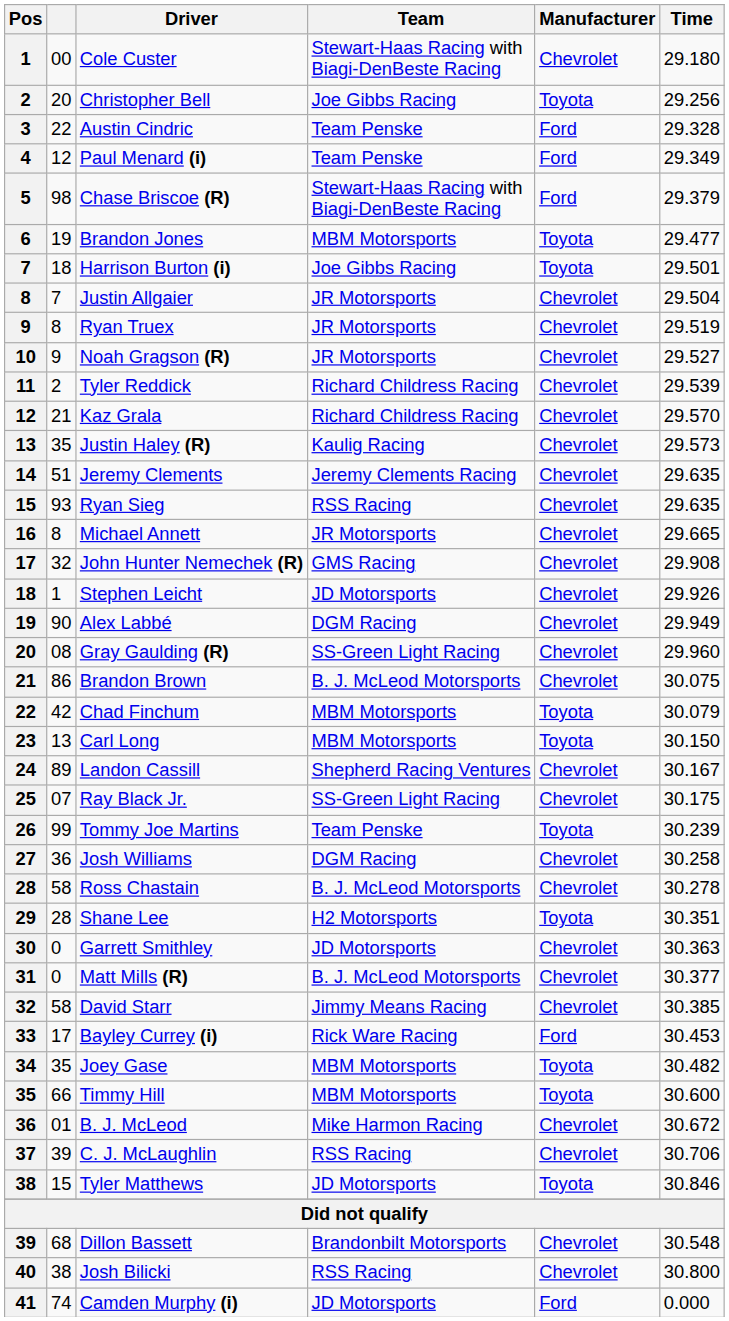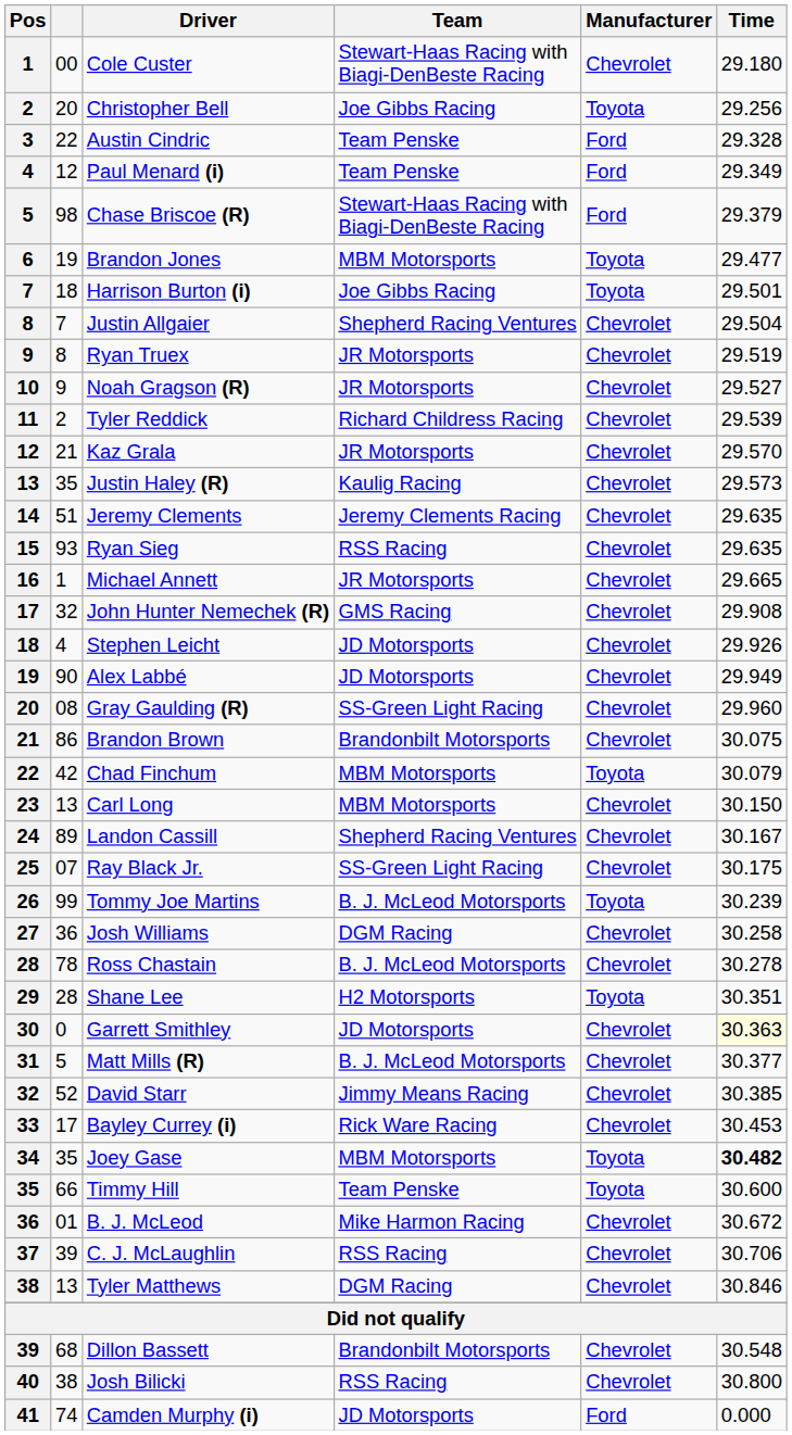 <table class="wikitable" style="font-size:98%">
 <tr>
 <th>Pos</th>
 <th></th>
 <th>Driver</th>
 <th>Team</th>
 <th>Manufacturer</th>
 <th>Time</th>
 </tr>
 <tr>
 <th>1</th>
 <td>00</td>
 <td><a href='#'>Cole Custer</a></td>
 <td><a href='#'>Stewart-Haas Racing</a> with <br> <a href='#'>Biagi-DenBeste Racing</a></td>
 <td><a href='#'>Chevrolet</a></td>
 <td>29.180</td>
 </tr>
 <tr>
 <th>2</th>
 <td>20</td>
 <td><a href='#'>Christopher Bell</a></td>
 <td><a href='#'>Joe Gibbs Racing</a></td>
 <td><a href='#'>Toyota</a></td>
 <td>29.256</td>
 </tr>
 <tr>
 <th>3</th>
 <td>22</td>
 <td><a href='#'>Austin Cindric</a></td>
 <td><a href='#'>Team Penske</a></td>
 <td><a href='#'>Ford</a></td>
 <td>29.328</td>
 </tr>
 <tr>
 <th>4</th>
 <td>12</td>
 <td><a href='#'>Paul Menard</a> <strong>(i)</strong></td>
 <td><a href='#'>Team Penske</a></td>
 <td><a href='#'>Ford</a></td>
 <td>29.349</td>
 </tr>
 <tr>
 <th>5</th>
 <td>98</td>
 <td><a href='#'>Chase Briscoe</a> <strong>(R)</strong></td>
 <td><a href='#'>Stewart-Haas Racing</a> with <br> <a href='#'>Biagi-DenBeste Racing</a></td>
 <td><a href='#'>Ford</a></td>
 <td>29.379</td>
 </tr>
 <tr>
 <th>6</th>
 <td>19</td>
 <td><a href='#'>Brandon Jones</a></td>
 <td><a href='#'>MBM Motorsports</a></td>
 <td><a href='#'>Toyota</a></td>
 <td>29.477</td>
 </tr>
 <tr>
 <th>7</th>
 <td>18</td>
 <td><a href='#'>Harrison Burton</a> <strong>(i)</strong></td>
 <td><a href='#'>Joe Gibbs Racing</a></td>
 <td><a href='#'>Toyota</a></td>
 <td>29.501</td>
 </tr>
 <tr>
 <th>8</th>
 <td>7</td>
 <td><a href='#'>Justin Allgaier</a></td>
-<td><a href='#'>JR Motorsports</a></td>
+<td><a href='#'>Shepherd Racing Ventures</a></td>
 <td><a href='#'>Chevrolet</a></td>
 <td>29.504</td>
 </tr>
 <tr>
 <th>9</th>
 <td>8</td>
 <td><a href='#'>Ryan Truex</a></td>
 <td><a href='#'>JR Motorsports</a></td>
 <td><a href='#'>Chevrolet</a></td>
 <td>29.519</td>
 </tr>
 <tr>
 <th>10</th>
 <td>9</td>
 <td><a href='#'>Noah Gragson</a> <strong>(R)</strong></td>
 <td><a href='#'>JR Motorsports</a></td>
 <td><a href='#'>Chevrolet</a></td>
 <td>29.527</td>
 </tr>
 <tr>
 <th>11</th>
 <td>2</td>
 <td><a href='#'>Tyler Reddick</a></td>
 <td><a href='#'>Richard Childress Racing</a></td>
 <td><a href='#'>Chevrolet</a></td>
 <td>29.539</td>
 </tr>
 <tr>
 <th>12</th>
 <td>21</td>
 <td><a href='#'>Kaz Grala</a></td>
-<td><a href='#'>Richard Childress Racing</a></td>
+<td><a href='#'>JR Motorsports</a></td>
 <td><a href='#'>Chevrolet</a></td>
 <td>29.570</td>
 </tr>
 <tr>
 <th>13</th>
 <td>35</td>
 <td><a href='#'>Justin Haley</a> <strong>(R)</strong></td>
 <td><a href='#'>Kaulig Racing</a></td>
 <td><a href='#'>Chevrolet</a></td>
 <td>29.573</td>
 </tr>
 <tr>
 <th>14</th>
 <td>51</td>
 <td><a href='#'>Jeremy Clements</a></td>
 <td><a href='#'>Jeremy Clements Racing</a></td>
 <td><a href='#'>Chevrolet</a></td>
 <td>29.635</td>
 </tr>
 <tr>
 <th>15</th>
 <td>93</td>
 <td><a href='#'>Ryan Sieg</a></td>
 <td><a href='#'>RSS Racing</a></td>
 <td><a href='#'>Chevrolet</a></td>
 <td>29.635</td>
 </tr>
 <tr>
 <th>16</th>
-<td>8</td>
+<td>1</td>
 <td><a href='#'>Michael Annett</a></td>
 <td><a href='#'>JR Motorsports</a></td>
 <td><a href='#'>Chevrolet</a></td>
 <td>29.665</td>
 </tr>
 <tr>
 <th>17</th>
 <td>32</td>
 <td><a href='#'>John Hunter Nemechek</a> <strong>(R)</strong></td>
 <td><a href='#'>GMS Racing</a></td>
 <td><a href='#'>Chevrolet</a></td>
 <td>29.908</td>
 </tr>
 <tr>
 <th>18</th>
-<td>1</td>
+<td>4</td>
 <td><a href='#'>Stephen Leicht</a></td>
 <td><a href='#'>JD Motorsports</a></td>
 <td><a href='#'>Chevrolet</a></td>
 <td>29.926</td>
 </tr>
 <tr>
 <th>19</th>
 <td>90</td>
 <td><a href='#'>Alex Labbé</a></td>
-<td><a href='#'>DGM Racing</a></td>
+<td><a href='#'>JD Motorsports</a></td>
 <td><a href='#'>Chevrolet</a></td>
 <td>29.949</td>
 </tr>
 <tr>
 <th>20</th>
 <td>08</td>
 <td><a href='#'>Gray Gaulding</a> <strong>(R)</strong></td>
 <td><a href='#'>SS-Green Light Racing</a></td>
 <td><a href='#'>Chevrolet</a></td>
 <td>29.960</td>
 </tr>
 <tr>
 <th>21</th>
 <td>86</td>
 <td><a href='#'>Brandon Brown</a></td>
-<td><a href='#'>B. J. McLeod Motorsports</a></td>
+<td><a href='#'>Brandonbilt Motorsports</a></td>
 <td><a href='#'>Chevrolet</a></td>
 <td>30.075</td>
 </tr>
 <tr>
 <th>22</th>
 <td>42</td>
 <td><a href='#'>Chad Finchum</a></td>
 <td><a href='#'>MBM Motorsports</a></td>
 <td><a href='#'>Toyota</a></td>
 <td>30.079</td>
 </tr>
 <tr>
 <th>23</th>
 <td>13</td>
 <td><a href='#'>Carl Long</a></td>
 <td><a href='#'>MBM Motorsports</a></td>
-<td><a href='#'>Toyota</a></td>
+<td><a href='#'>Chevrolet</a></td>
 <td>30.150</td>
 </tr>
 <tr>
 <th>24</th>
 <td>89</td>
 <td><a href='#'>Landon Cassill</a></td>
 <td><a href='#'>Shepherd Racing Ventures</a></td>
 <td><a href='#'>Chevrolet</a></td>
 <td>30.167</td>
 </tr>
 <tr>
 <th>25</th>
 <td>07</td>
 <td><a href='#'>Ray Black Jr.</a></td>
 <td><a href='#'>SS-Green Light Racing</a></td>
 <td><a href='#'>Chevrolet</a></td>
 <td>30.175</td>
 </tr>
 <tr>
 <th>26</th>
 <td>99</td>
 <td><a href='#'>Tommy Joe Martins</a></td>
-<td><a href='#'>Team Penske</a></td>
+<td><a href='#'>B. J. McLeod Motorsports</a></td>
 <td><a href='#'>Toyota</a></td>
 <td>30.239</td>
 </tr>
 <tr>
 <th>27</th>
 <td>36</td>
 <td><a href='#'>Josh Williams</a></td>
 <td><a href='#'>DGM Racing</a></td>
 <td><a href='#'>Chevrolet</a></td>
 <td>30.258</td>
 </tr>
 <tr>
 <th>28</th>
-<td>58</td>
+<td>78</td>
 <td><a href='#'>Ross Chastain</a></td>
 <td><a href='#'>B. J. McLeod Motorsports</a></td>
 <td><a href='#'>Chevrolet</a></td>
 <td>30.278</td>
 </tr>
 <tr>
 <th>29</th>
 <td>28</td>
 <td><a href='#'>Shane Lee</a></td>
 <td><a href='#'>H2 Motorsports</a></td>
 <td><a href='#'>Toyota</a></td>
 <td>30.351</td>
 </tr>
 <tr>
 <th>30</th>
 <td>0</td>
 <td><a href='#'>Garrett Smithley</a></td>
 <td><a href='#'>JD Motorsports</a></td>
 <td><a href='#'>Chevrolet</a></td>
-<td>30.363</td>
+<td style="background: lightyellow;">30.363</td>
 </tr>
 <tr>
 <th>31</th>
-<td>0</td>
+<td>5</td>
 <td><a href='#'>Matt Mills</a> <strong>(R)</strong></td>
 <td><a href='#'>B. J. McLeod Motorsports</a></td>
 <td><a href='#'>Chevrolet</a></td>
 <td>30.377</td>
 </tr>
 <tr>
 <th>32</th>
-<td>58</td>
+<td>52</td>
 <td><a href='#'>David Starr</a></td>
 <td><a href='#'>Jimmy Means Racing</a></td>
 <td><a href='#'>Chevrolet</a></td>
 <td>30.385</td>
 </tr>
 <tr>
 <th>33</th>
 <td>17</td>
 <td><a href='#'>Bayley Currey</a> <strong>(i)</strong></td>
 <td><a href='#'>Rick Ware Racing</a></td>
-<td><a href='#'>Ford</a></td>
+<td><a href='#'>Chevrolet</a></td>
 <td>30.453</td>
 </tr>
 <tr>
 <th>34</th>
 <td>35</td>
 <td><a href='#'>Joey Gase</a></td>
 <td><a href='#'>MBM Motorsports</a></td>
 <td><a href='#'>Toyota</a></td>
-<td>30.482</td>
+<td><strong>30.482</strong></td>
 </tr>
 <tr>
 <th>35</th>
 <td>66</td>
 <td><a href='#'>Timmy Hill</a></td>
-<td><a href='#'>MBM Motorsports</a></td>
+<td><a href='#'>Team Penske</a></td>
 <td><a href='#'>Toyota</a></td>
 <td>30.600</td>
 </tr>
 <tr>
 <th>36</th>
 <td>01</td>
 <td><a href='#'>B. J. McLeod</a></td>
 <td><a href='#'>Mike Harmon Racing</a></td>
 <td><a href='#'>Chevrolet</a></td>
 <td>30.672</td>
 </tr>
 <tr>
 <th>37</th>
 <td>39</td>
 <td><a href='#'>C. J. McLaughlin</a></td>
 <td><a href='#'>RSS Racing</a></td>
 <td><a href='#'>Chevrolet</a></td>
 <td>30.706</td>
 </tr>
 <tr>
 <th>38</th>
-<td>15</td>
+<td>13</td>
 <td><a href='#'>Tyler Matthews</a></td>
-<td><a href='#'>JD Motorsports</a></td>
-<td><a href='#'>Toyota</a></td>
+<td><a href='#'>DGM Racing</a></td>
+<td><a href='#'>Chevrolet</a></td>
 <td>30.846</td>
 </tr>
 <tr>
 </tr>
 <tr>
 <th colspan="7">Did not qualify</th>
 </tr>
 <tr>
 <th>39</th>
 <td>68</td>
 <td><a href='#'>Dillon Bassett</a></td>
 <td><a href='#'>Brandonbilt Motorsports</a></td>
 <td><a href='#'>Chevrolet</a></td>
 <td>30.548</td>
 </tr>
 <tr>
 <th>40</th>
 <td>38</td>
 <td><a href='#'>Josh Bilicki</a></td>
 <td><a href='#'>RSS Racing</a></td>
 <td><a href='#'>Chevrolet</a></td>
 <td>30.800</td>
 </tr>
 <tr>
 <th>41</th>
 <td>74</td>
 <td><a href='#'>Camden Murphy</a> <strong>(i)</strong></td>
 <td><a href='#'>JD Motorsports</a></td>
 <td><a href='#'>Ford</a></td>
 <td>0.000</td>
 </tr>
 </table>
